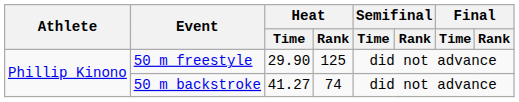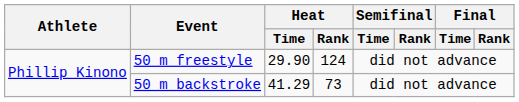 <table class="wikitable" style="text-align:center; font-size:90%">
 <tr>
 <th rowspan="2">Athlete</th>
 <th rowspan="2">Event</th>
 <th colspan="2">Heat</th>
 <th colspan="2">Semifinal</th>
 <th colspan="2">Final</th>
 </tr>
 <tr style="font-size:95%">
 <th>Time</th>
 <th>Rank</th>
 <th>Time</th>
 <th>Rank</th>
 <th>Time</th>
 <th>Rank</th>
 </tr>
 <tr>
 <td align=left rowspan=2><a href='#'>Phillip Kinono</a></td>
 <td align=left><a href='#'>50 m freestyle</a></td>
 <td>29.90</td>
-<td>125</td>
+<td>124</td>
 <td colspan=4>did not advance</td>
 </tr>
 <tr>
 <td align=left><a href='#'>50 m backstroke</a></td>
-<td>41.27</td>
-<td>74</td>
+<td>41.29</td>
+<td>73</td>
 <td colspan=4>did not advance</td>
 </tr>
 </table>
